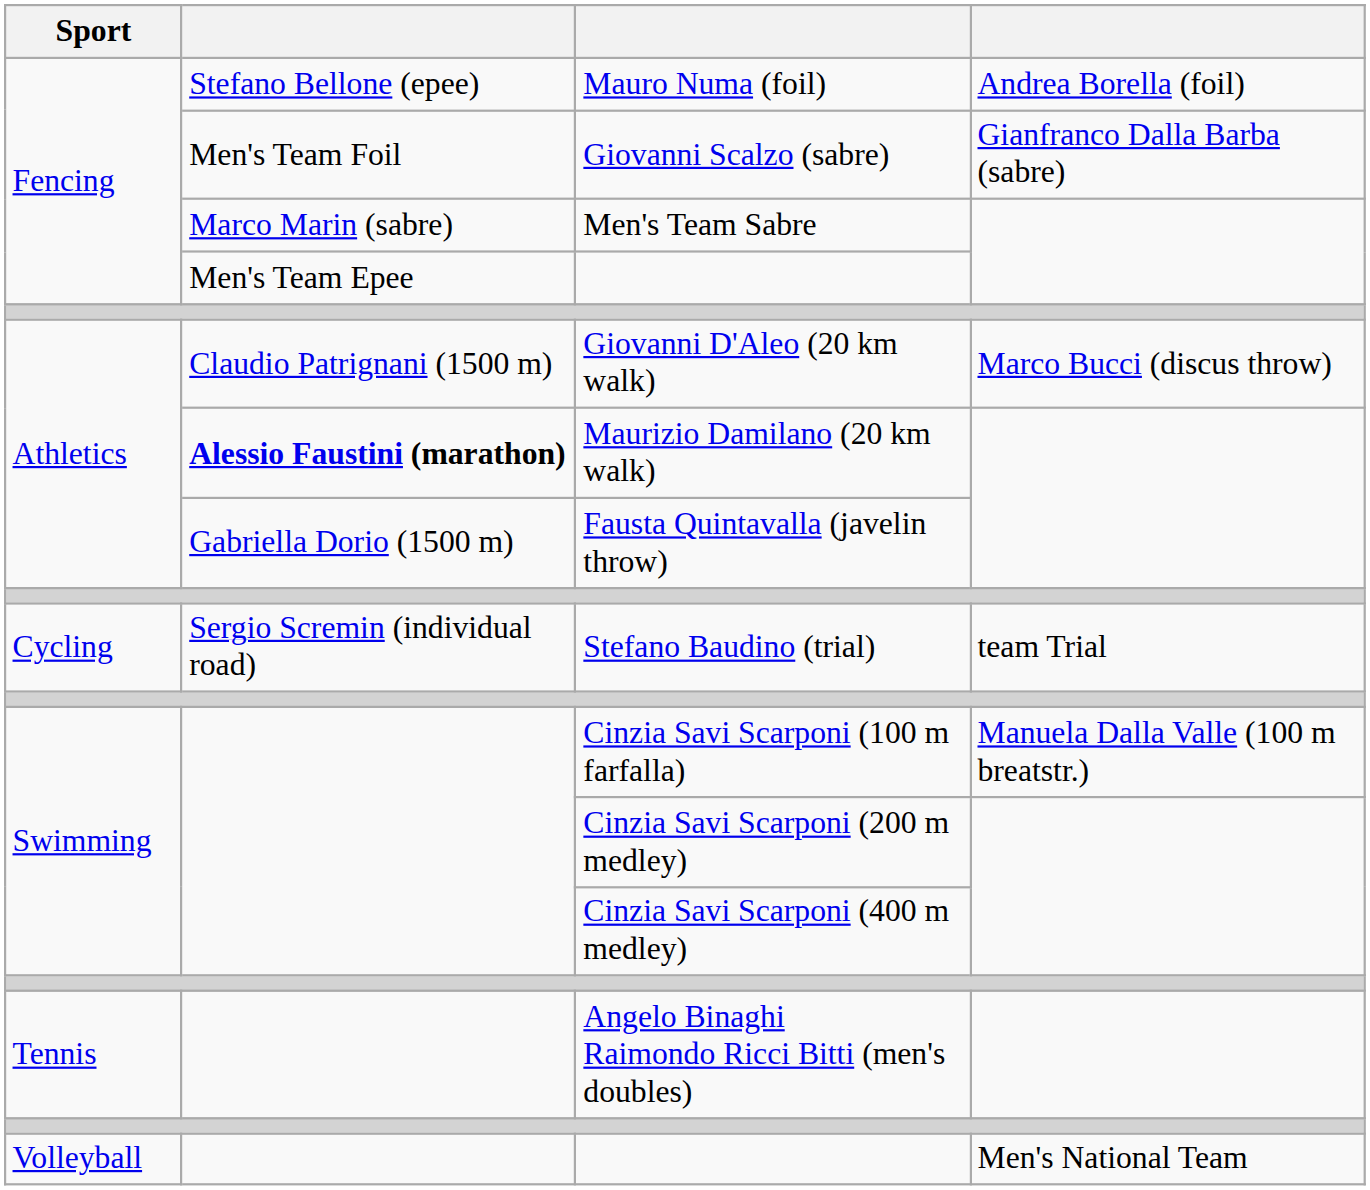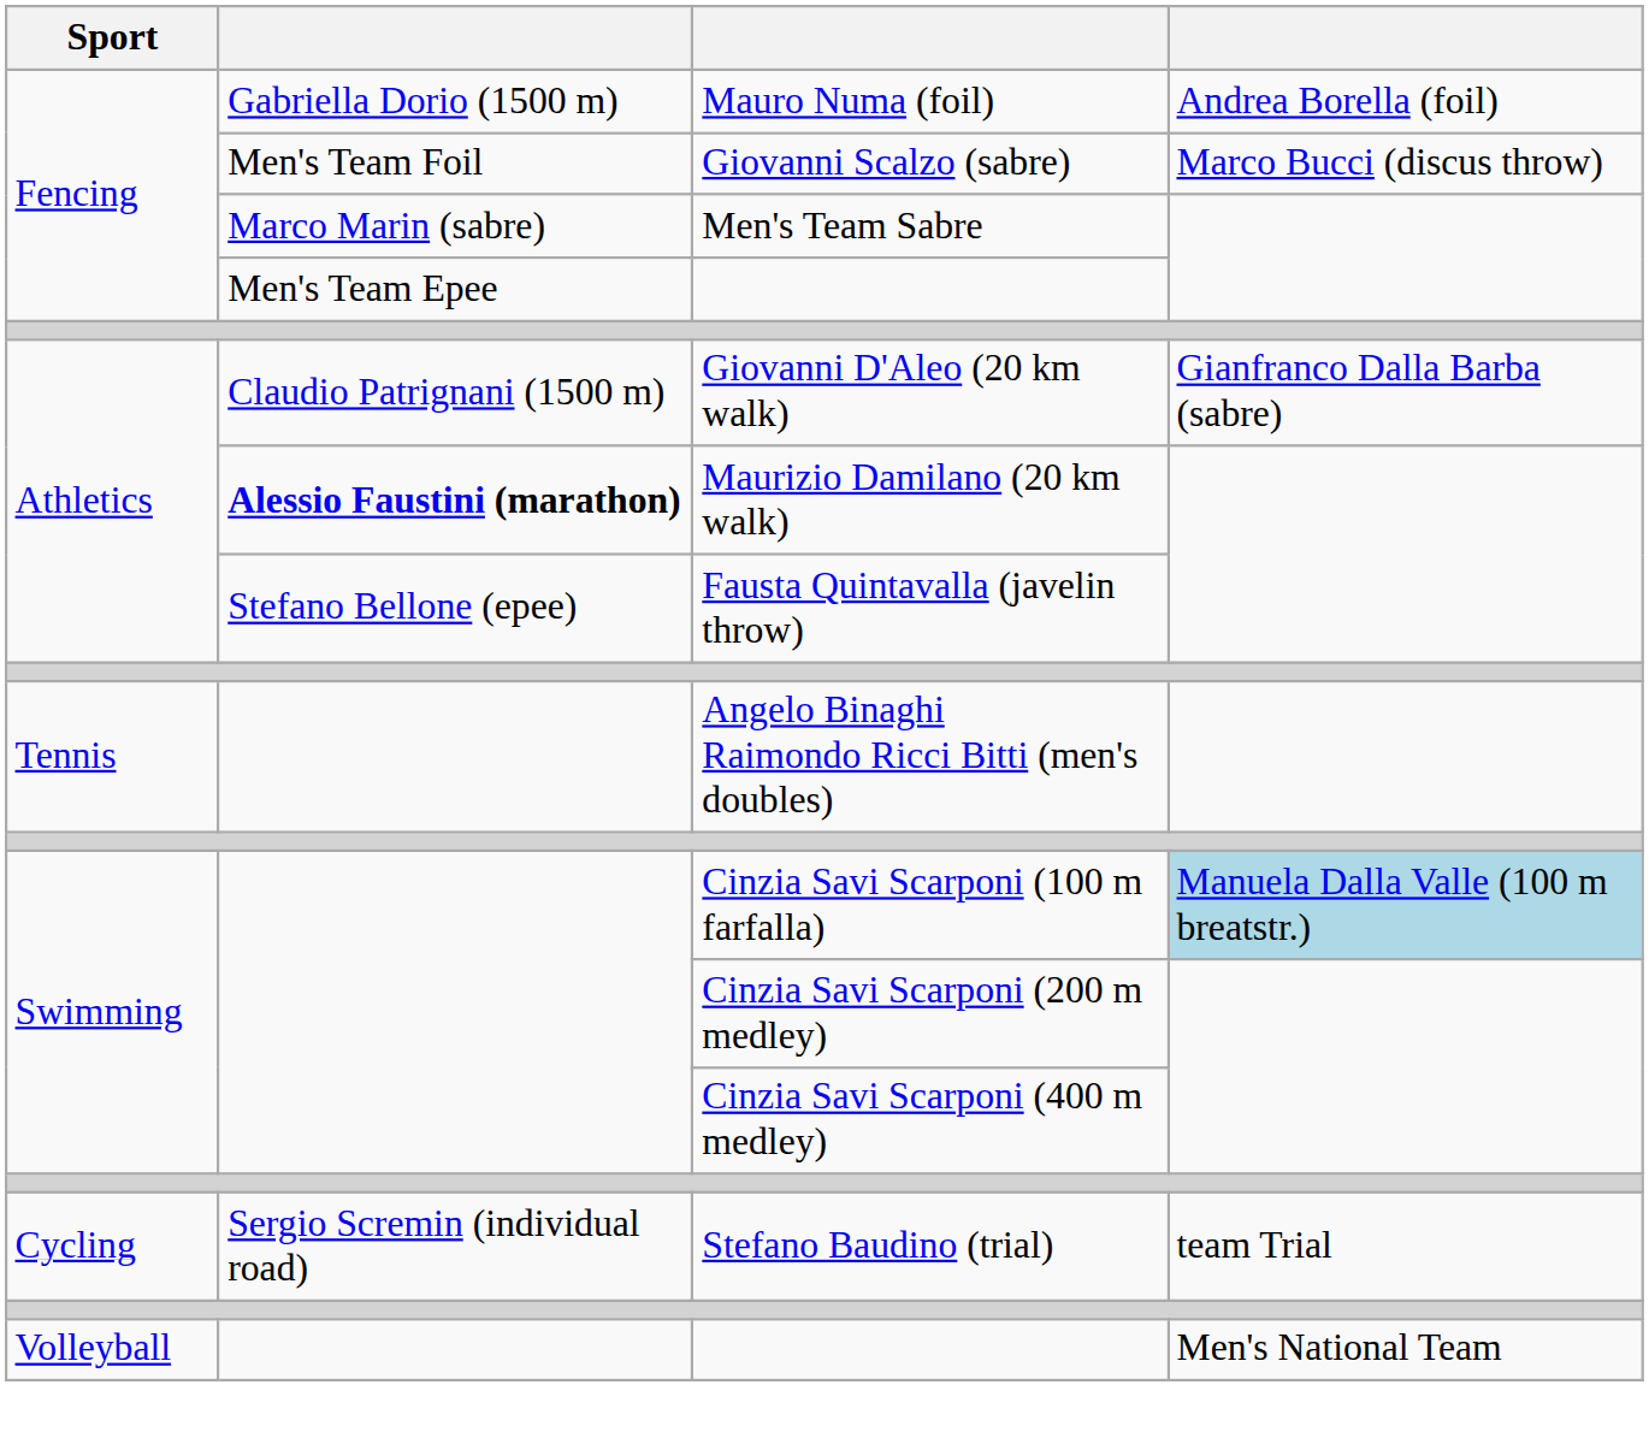 <table class="wikitable" width=70% style="font-size:90%; text-align:left;">
 <tr>
 <th width=13%>Sport</th>
 <th width=29%></th>
 <th width=29%></th>
 <th width=29%></th>
 </tr>
 <tr>
 <td rowspan=4>  <a href='#'>Fencing</a></td>
-<td><a href='#'>Stefano Bellone</a> (epee)</td>
+<td><a href='#'>Gabriella Dorio</a> (1500 m)</td>
 <td><a href='#'>Mauro Numa</a> (foil)</td>
 <td><a href='#'>Andrea Borella</a> (foil)</td>
 </tr>
 <tr>
 <td>Men's Team Foil</td>
 <td><a href='#'>Giovanni Scalzo</a> (sabre)</td>
-<td><a href='#'>Gianfranco Dalla Barba</a> (sabre)</td>
+<td><a href='#'>Marco Bucci</a> (discus throw)</td>
 </tr>
 <tr>
 <td><a href='#'>Marco Marin</a> (sabre)</td>
 <td>Men's Team Sabre</td>
 <td rowspan=2></td>
 </tr>
 <tr>
 <td>Men's Team Epee</td>
 </tr>
 <tr bgcolor=lightgrey>
 <td colspan=4></td>
 </tr>
 <tr>
 <td rowspan=3> <a href='#'>Athletics</a></td>
 <td><a href='#'>Claudio Patrignani</a> (1500 m)</td>
 <td><a href='#'>Giovanni D'Aleo</a> (20 km walk)</td>
-<td><a href='#'>Marco Bucci</a> (discus throw)</td>
+<td><a href='#'>Gianfranco Dalla Barba</a> (sabre)</td>
 </tr>
 <tr>
 <td><strong><a href='#'>Alessio Faustini</a> (marathon)</strong></td>
 <td><a href='#'>Maurizio Damilano</a> (20 km walk)</td>
 <td rowspan=2></td>
 </tr>
 <tr>
-<td><a href='#'>Gabriella Dorio</a> (1500 m)</td>
+<td><a href='#'>Stefano Bellone</a> (epee)</td>
 <td><a href='#'>Fausta Quintavalla</a> (javelin throw)</td>
+</tr>
+<tr bgcolor=lightgrey>
+<td colspan=4></td>
+</tr>
+<tr>
+<td> <a href='#'>Tennis</a></td>
+<td></td>
+<td><a href='#'>Angelo Binaghi</a><br><a href='#'>Raimondo Ricci Bitti</a> (men's doubles)</td>
+<td></td>
+</tr>
+<tr bgcolor=lightgrey>
+<td colspan=4></td>
+</tr>
+<tr>
+<td rowspan=3> <a href='#'>Swimming</a></td>
+<td rowspan=3></td>
+<td><a href='#'>Cinzia Savi Scarponi</a> (100 m farfalla)</td>
+<td style="background: lightblue;"><a href='#'>Manuela Dalla Valle</a> (100 m breatstr.)</td>
+</tr>
+<tr>
+<td><a href='#'>Cinzia Savi Scarponi</a> (200 m medley)</td>
+<td rowspan=2></td>
+</tr>
+<tr>
+<td><a href='#'>Cinzia Savi Scarponi</a> (400 m medley)</td>
 </tr>
 <tr bgcolor=lightgrey>
 <td colspan=4></td>
 </tr>
 <tr>
 <td> <a href='#'>Cycling</a></td>
 <td><a href='#'>Sergio Scremin</a> (individual road)</td>
 <td><a href='#'>Stefano Baudino</a> (trial)</td>
 <td>team Trial</td>
 </tr>
 <tr bgcolor=lightgrey>
 <td colspan=4></td>
 </tr>
 <tr>
-<td rowspan=3> <a href='#'>Swimming</a></td>
-<td rowspan=3></td>
-<td><a href='#'>Cinzia Savi Scarponi</a> (100 m farfalla)</td>
-<td><a href='#'>Manuela Dalla Valle</a> (100 m breatstr.)</td>
-</tr>
-<tr>
-<td><a href='#'>Cinzia Savi Scarponi</a> (200 m medley)</td>
-<td rowspan=2></td>
-</tr>
-<tr>
-<td><a href='#'>Cinzia Savi Scarponi</a> (400 m medley)</td>
-</tr>
-<tr bgcolor=lightgrey>
-<td colspan=4></td>
-</tr>
-<tr>
-<td> <a href='#'>Tennis</a></td>
-<td></td>
-<td><a href='#'>Angelo Binaghi</a><br><a href='#'>Raimondo Ricci Bitti</a> (men's doubles)</td>
-<td></td>
-</tr>
-<tr bgcolor=lightgrey>
-<td colspan=4></td>
-</tr>
-<tr>
 <td> <a href='#'>Volleyball</a></td>
 <td></td>
 <td></td>
 <td>Men's National Team</td>
 </tr>
 </table>
